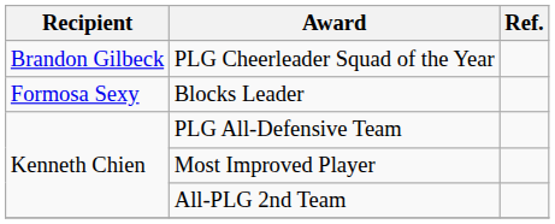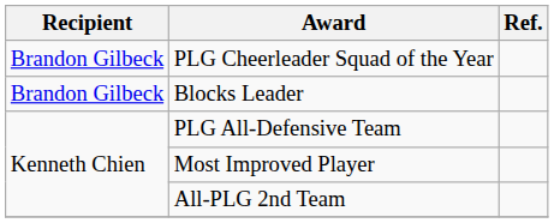 <table class="wikitable">
 <tr>
 <th>Recipient</th>
 <th>Award</th>
 <th>Ref.</th>
 </tr>
 <tr>
 <td><a href='#'>Brandon Gilbeck</a></td>
 <td>PLG Cheerleader Squad of the Year</td>
 <td></td>
 </tr>
 <tr>
-<td><a href='#'>Formosa Sexy</a></td>
+<td><a href='#'>Brandon Gilbeck</a></td>
 <td>Blocks Leader</td>
 <td></td>
 </tr>
 <tr>
 <td rowspan=3>Kenneth Chien</td>
 <td>PLG All-Defensive Team</td>
 <td></td>
 </tr>
 <tr>
 <td>Most Improved Player</td>
 <td></td>
 </tr>
 <tr>
 <td>All-PLG 2nd Team</td>
 <td></td>
 </tr>
 <tr>
 </tr>
 </table>
